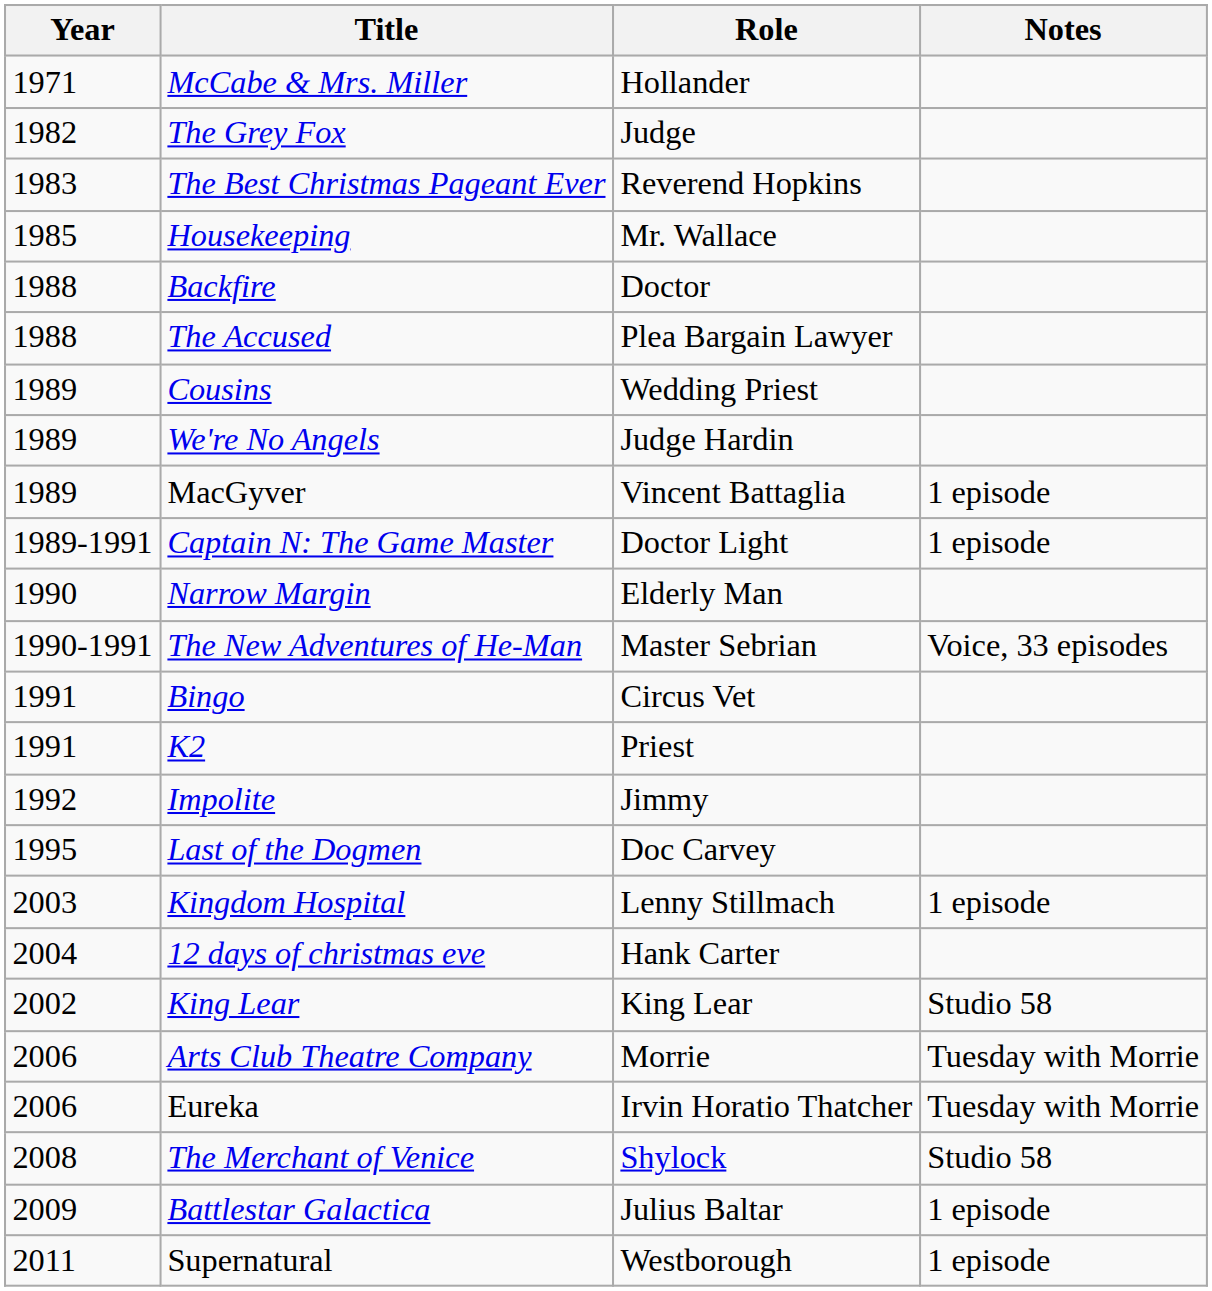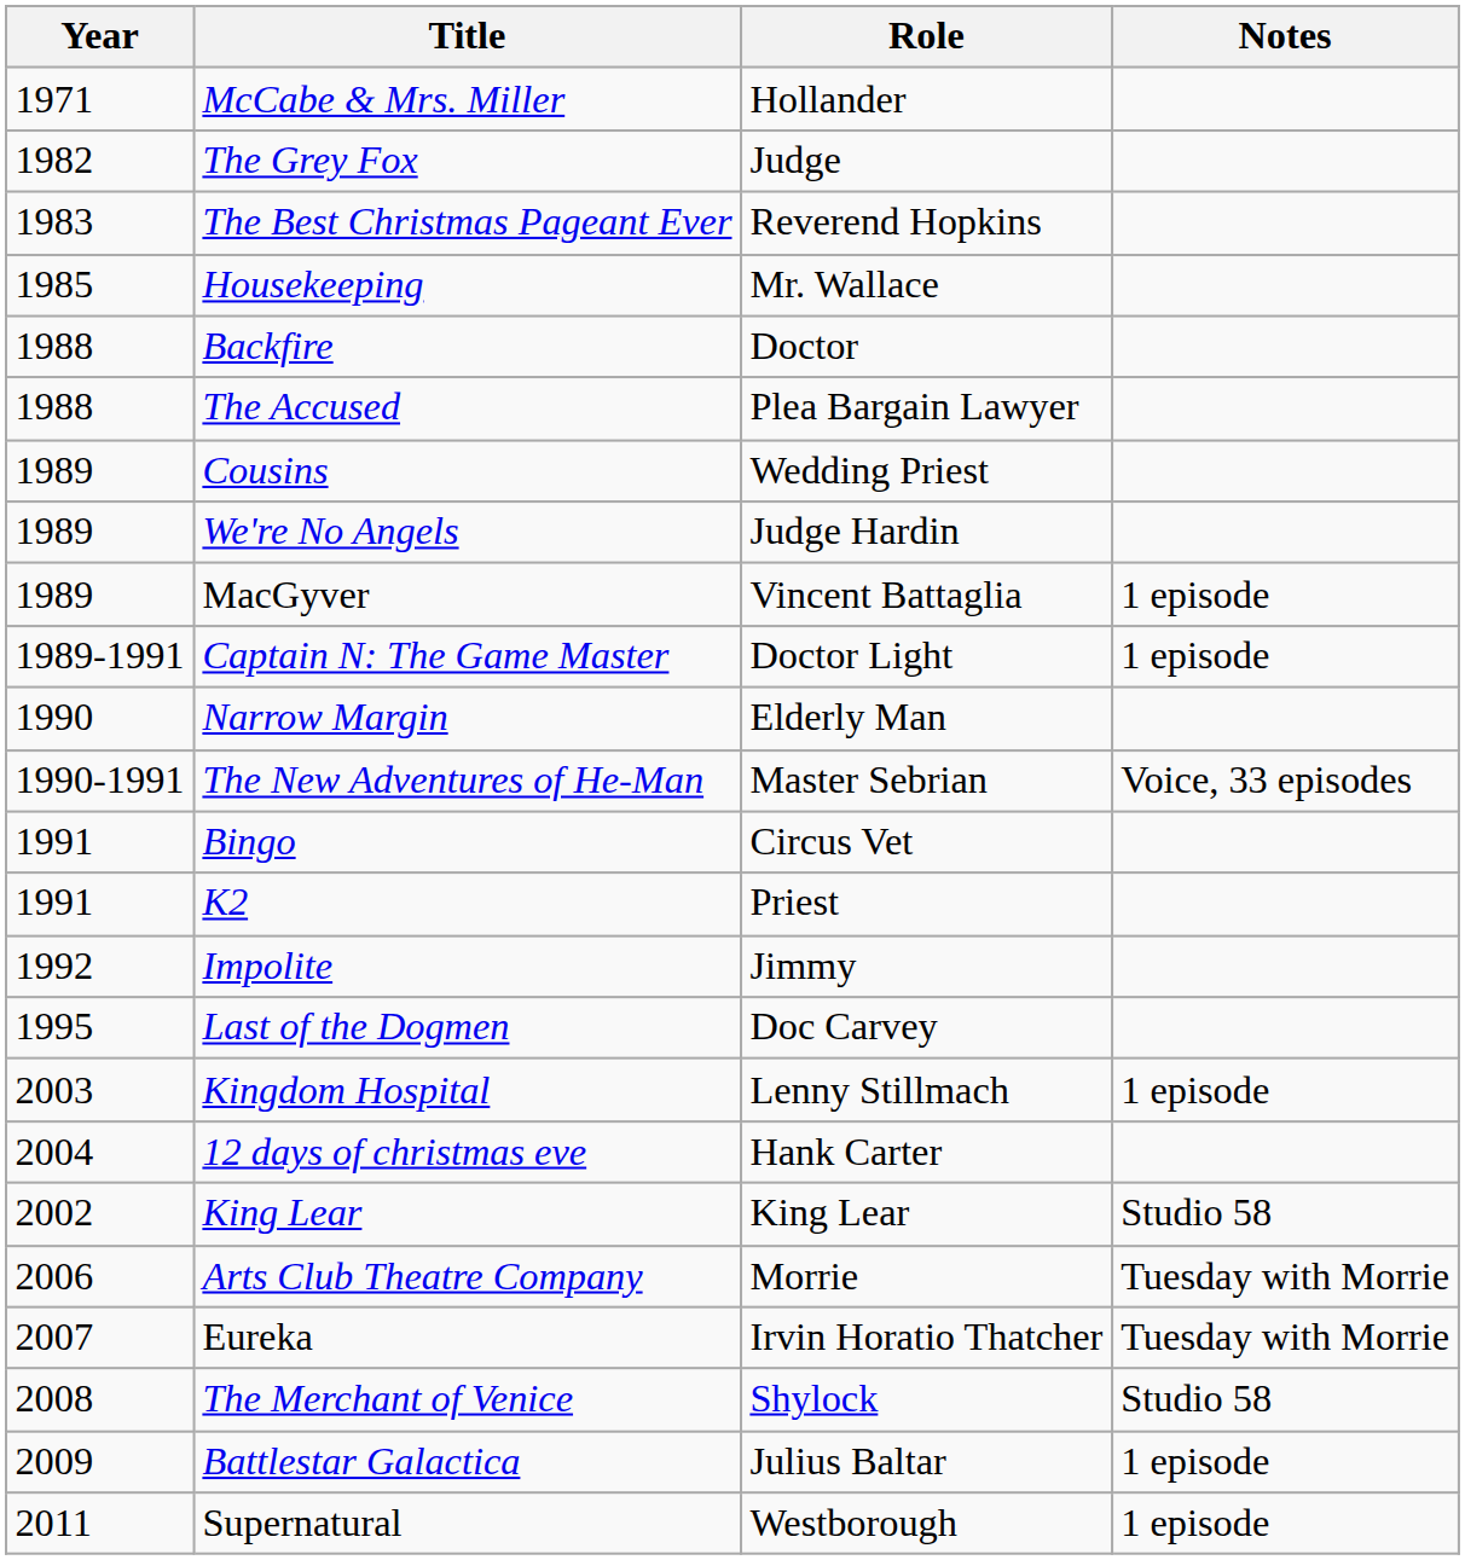 <table class="wikitable">
 <tr>
 <th>Year</th>
 <th>Title</th>
 <th>Role</th>
 <th>Notes</th>
 </tr>
 <tr>
 <td>1971</td>
 <td><em><a href='#'>McCabe & Mrs. Miller</a></em></td>
 <td>Hollander</td>
 <td></td>
 </tr>
 <tr>
 <td>1982</td>
 <td><em><a href='#'>The Grey Fox</a></em></td>
 <td>Judge</td>
 <td></td>
 </tr>
 <tr>
 <td>1983</td>
 <td><em><a href='#'>The Best Christmas Pageant Ever</a></em></td>
 <td>Reverend Hopkins</td>
 <td></td>
 </tr>
 <tr>
 <td>1985</td>
 <td><em><a href='#'>Housekeeping</a></em></td>
 <td>Mr. Wallace</td>
 <td></td>
 </tr>
 <tr>
 <td>1988</td>
 <td><em><a href='#'>Backfire</a></em></td>
 <td>Doctor</td>
 <td></td>
 </tr>
 <tr>
 <td>1988</td>
 <td><em><a href='#'>The Accused</a></em></td>
 <td>Plea Bargain Lawyer</td>
 <td></td>
 </tr>
 <tr>
 <td>1989</td>
 <td><em><a href='#'>Cousins</a></em></td>
 <td>Wedding Priest</td>
 <td></td>
 </tr>
 <tr>
 <td>1989</td>
 <td><em><a href='#'>We're No Angels</a></em></td>
 <td>Judge Hardin</td>
 <td></td>
 </tr>
 <tr>
 <td>1989</td>
 <td>MacGyver</td>
 <td>Vincent Battaglia</td>
 <td>1 episode</td>
 </tr>
 <tr>
 <td>1989-1991</td>
 <td><em><a href='#'>Captain N: The Game Master</a></em></td>
 <td>Doctor Light</td>
 <td>1 episode</td>
 </tr>
 <tr>
 <td>1990</td>
 <td><em><a href='#'>Narrow Margin</a></em></td>
 <td>Elderly Man</td>
 <td></td>
 </tr>
 <tr>
 <td>1990-1991</td>
 <td><em><a href='#'>The New Adventures of He-Man</a></em></td>
 <td>Master Sebrian</td>
 <td>Voice, 33 episodes</td>
 </tr>
 <tr>
 <td>1991</td>
 <td><em><a href='#'>Bingo</a></em></td>
 <td>Circus Vet</td>
 <td></td>
 </tr>
 <tr>
 <td>1991</td>
 <td><em><a href='#'>K2</a></em></td>
 <td>Priest</td>
 <td></td>
 </tr>
 <tr>
 <td>1992</td>
 <td><em><a href='#'>Impolite</a></em></td>
 <td>Jimmy</td>
 <td></td>
 </tr>
 <tr>
 <td>1995</td>
 <td><em><a href='#'>Last of the Dogmen</a></em></td>
 <td>Doc Carvey</td>
 <td></td>
 </tr>
 <tr>
 <td>2003</td>
 <td><em><a href='#'>Kingdom Hospital</a></em></td>
 <td>Lenny Stillmach</td>
 <td>1 episode</td>
 </tr>
 <tr>
 <td>2004</td>
 <td><em><a href='#'>12 days of christmas eve</a></em></td>
 <td>Hank Carter</td>
 <td></td>
 </tr>
 <tr>
 <td>2002</td>
 <td><em><a href='#'>King Lear</a></em></td>
 <td>King Lear</td>
 <td>Studio 58</td>
 </tr>
 <tr>
 <td>2006</td>
 <td><em><a href='#'>Arts Club Theatre Company</a></em></td>
 <td>Morrie</td>
 <td>Tuesday with Morrie</td>
 </tr>
 <tr>
-<td>2006</td>
+<td>2007</td>
 <td>Eureka</td>
 <td>Irvin Horatio Thatcher</td>
 <td>Tuesday with Morrie</td>
 </tr>
 <tr>
 <td>2008</td>
 <td><em><a href='#'>The Merchant of Venice</a></em></td>
 <td><a href='#'>Shylock</a></td>
 <td>Studio 58</td>
 </tr>
 <tr>
 <td>2009</td>
 <td><em><a href='#'>Battlestar Galactica</a></em></td>
 <td>Julius Baltar</td>
 <td>1 episode</td>
 </tr>
 <tr>
 <td>2011</td>
 <td>Supernatural</td>
 <td>Westborough</td>
 <td>1 episode</td>
 </tr>
 </table>
